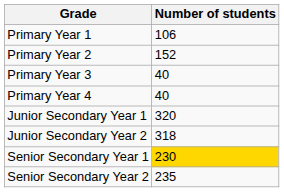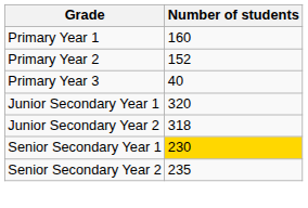 <table class="wikitable">
 <tr>
 <th>Grade</th>
 <th>Number of students</th>
 </tr>
 <tr>
 <td>Primary Year 1</td>
-<td>106</td>
+<td>160</td>
 </tr>
 <tr>
 <td>Primary Year 2</td>
 <td>152</td>
 </tr>
 <tr>
 <td>Primary Year 3</td>
-<td>40</td>
-</tr>
-<tr>
-<td>Primary Year 4</td>
 <td>40</td>
 </tr>
 <tr>
 <td>Junior Secondary Year 1</td>
 <td>320</td>
 </tr>
 <tr>
 <td>Junior Secondary Year 2</td>
 <td>318</td>
 </tr>
 <tr>
 <td>Senior Secondary Year 1</td>
 <td style="background: gold;">230</td>
 </tr>
 <tr>
 <td>Senior Secondary Year 2</td>
 <td>235</td>
 </tr>
 </table>
